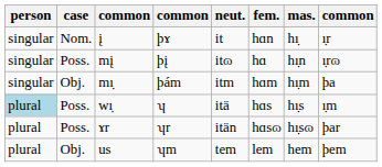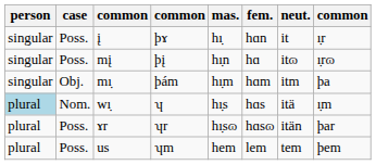 <table class="wikitable">
 <tr>
 <th>person</th>
 <th>case</th>
 <th>common</th>
 <th>common</th>
+<th>mas.</th>
+<th>fem.</th>
 <th>neut.</th>
-<th>fem.</th>
-<th>mas.</th>
 <th>common</th>
 </tr>
 <tr>
 <td>singular</td>
-<td>Nom.</td>
+<td>Poss.</td>
 <td>į</td>
 <td>þɤ</td>
+<td>hı̣</td>
+<td>hɑn</td>
 <td>it</td>
-<td>hɑn</td>
-<td>hı̣</td>
 <td>ı̣r</td>
 </tr>
 <tr>
 <td>singular</td>
 <td>Poss.</td>
 <td>mį</td>
 <td>þį</td>
+<td>hı̣n</td>
+<td>hɑ</td>
 <td>itɷ</td>
-<td>hɑ</td>
-<td>hı̣n</td>
 <td>ı̣rɷ</td>
 </tr>
 <tr>
 <td>singular</td>
 <td>Obj.</td>
 <td>mı̣</td>
 <td>þám</td>
+<td>hı̣m</td>
+<td>hɑm</td>
 <td>itm</td>
-<td>hɑm</td>
-<td>hı̣m</td>
 <td>þa</td>
 </tr>
 <tr>
 <td style="background: lightblue;">plural</td>
-<td>Poss.</td>
+<td>Nom.</td>
 <td>wı̣</td>
 <td>ʮ</td>
+<td>hı̣s</td>
+<td>hɑs</td>
 <td>itä</td>
-<td>hɑs</td>
-<td>hı̣s</td>
 <td>ı̣m</td>
 </tr>
 <tr>
 <td>plural</td>
 <td>Poss.</td>
 <td>ɤr</td>
 <td>ʮr</td>
+<td>hı̣sɷ</td>
+<td>hɑsɷ</td>
 <td>itän</td>
-<td>hɑsɷ</td>
-<td>hı̣sɷ</td>
 <td>þar</td>
 </tr>
 <tr>
 <td>plural</td>
-<td>Obj.</td>
+<td>Poss.</td>
 <td>us</td>
 <td>ʮm</td>
+<td>hem</td>
+<td>lem</td>
 <td>tem</td>
-<td>lem</td>
-<td>hem</td>
 <td>þem</td>
 </tr>
 </table>
